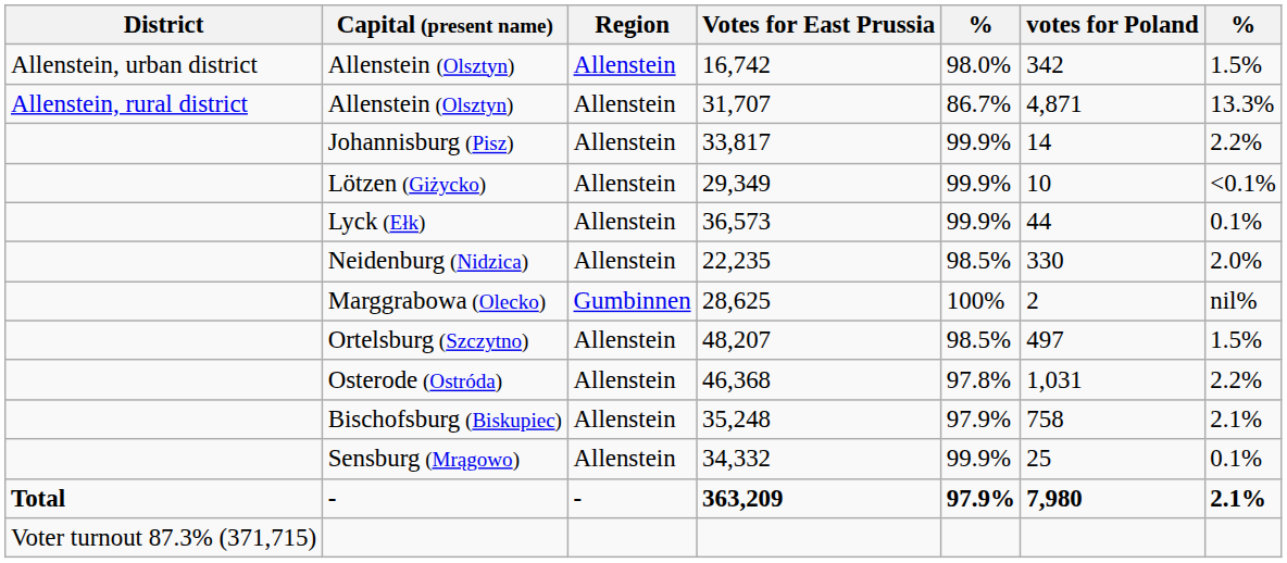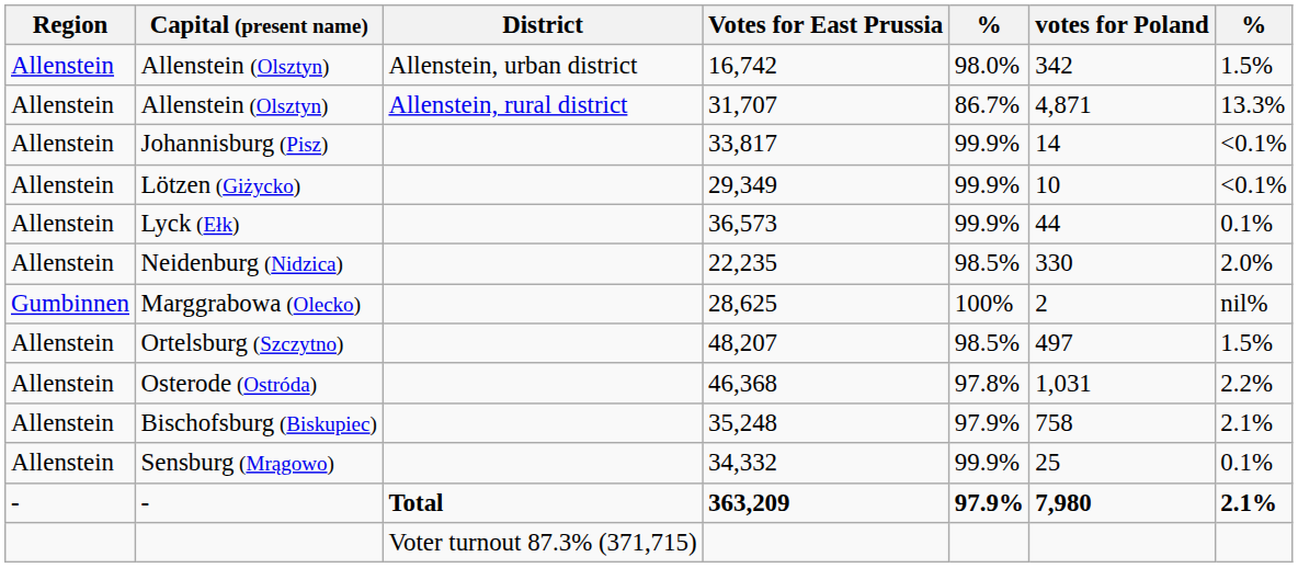 <table class="wikitable sortable">
 <tr style="width:80px">
+<th>Region</th>
+<th>Capital<small> (present name)</small></th>
 <th>District</th>
-<th>Capital<small> (present name)</small></th>
-<th>Region</th>
 <th>Votes for East Prussia</th>
 <th>%</th>
 <th>votes for Poland</th>
 <th>%</th>
 </tr>
 <tr>
+<td><a href='#'>Allenstein</a></td>
+<td>Allenstein <small>(<a href='#'>Olsztyn</a>)</small></td>
 <td>Allenstein, urban district</td>
-<td>Allenstein <small>(<a href='#'>Olsztyn</a>)</small></td>
-<td><a href='#'>Allenstein</a></td>
 <td>16,742</td>
 <td>98.0%</td>
 <td>342</td>
 <td>1.5%</td>
 </tr>
 <tr>
+<td>Allenstein</td>
+<td>Allenstein<small> (<a href='#'>Olsztyn</a>)</small></td>
 <td><a href='#'>Allenstein, rural district</a></td>
-<td>Allenstein<small> (<a href='#'>Olsztyn</a>)</small></td>
-<td>Allenstein</td>
 <td>31,707</td>
 <td>86.7%</td>
 <td>4,871</td>
 <td>13.3%</td>
 </tr>
 <tr>
+<td>Allenstein</td>
+<td>Johannisburg<small> (<a href='#'>Pisz</a>)</small></td>
 <td></td>
-<td>Johannisburg<small> (<a href='#'>Pisz</a>)</small></td>
-<td>Allenstein</td>
 <td>33,817</td>
 <td>99.9%</td>
 <td>14</td>
-<td>2.2%</td>
+<td><0.1%</td>
 </tr>
 <tr>
+<td>Allenstein</td>
+<td>Lötzen<small> (<a href='#'>Giżycko</a>)</small></td>
 <td></td>
-<td>Lötzen<small> (<a href='#'>Giżycko</a>)</small></td>
-<td>Allenstein</td>
 <td>29,349</td>
 <td>99.9%</td>
 <td>10</td>
 <td><0.1%</td>
 </tr>
 <tr>
+<td>Allenstein</td>
+<td>Lyck<small> (<a href='#'>Ełk</a>)</small></td>
 <td></td>
-<td>Lyck<small> (<a href='#'>Ełk</a>)</small></td>
-<td>Allenstein</td>
 <td>36,573</td>
 <td>99.9%</td>
 <td>44</td>
 <td>0.1%</td>
 </tr>
 <tr>
+<td>Allenstein</td>
+<td>Neidenburg<small> (<a href='#'>Nidzica</a>)</small></td>
 <td></td>
-<td>Neidenburg<small> (<a href='#'>Nidzica</a>)</small></td>
-<td>Allenstein</td>
 <td>22,235</td>
 <td>98.5%</td>
 <td>330</td>
 <td>2.0%</td>
 </tr>
 <tr>
+<td><a href='#'>Gumbinnen</a></td>
+<td>Marggrabowa<small> (<a href='#'>Olecko</a>)</small></td>
 <td></td>
-<td>Marggrabowa<small> (<a href='#'>Olecko</a>)</small></td>
-<td><a href='#'>Gumbinnen</a></td>
 <td>28,625</td>
 <td>100%</td>
 <td>2</td>
 <td>nil%</td>
 </tr>
 <tr>
+<td>Allenstein</td>
+<td>Ortelsburg<small> (<a href='#'>Szczytno</a>)</small></td>
 <td></td>
-<td>Ortelsburg<small> (<a href='#'>Szczytno</a>)</small></td>
-<td>Allenstein</td>
 <td>48,207</td>
 <td>98.5%</td>
 <td>497</td>
 <td>1.5%</td>
 </tr>
 <tr>
+<td>Allenstein</td>
+<td>Osterode<small> (<a href='#'>Ostróda</a>)</small></td>
 <td></td>
-<td>Osterode<small> (<a href='#'>Ostróda</a>)</small></td>
-<td>Allenstein</td>
 <td>46,368</td>
 <td>97.8%</td>
 <td>1,031</td>
 <td>2.2%</td>
 </tr>
 <tr>
+<td>Allenstein</td>
+<td>Bischofsburg<small> (<a href='#'>Biskupiec</a>)</small></td>
 <td></td>
-<td>Bischofsburg<small> (<a href='#'>Biskupiec</a>)</small></td>
-<td>Allenstein</td>
 <td>35,248</td>
 <td>97.9%</td>
 <td>758</td>
 <td>2.1%</td>
 </tr>
 <tr>
+<td>Allenstein</td>
+<td>Sensburg<small> (<a href='#'>Mrągowo</a>)</small></td>
 <td></td>
-<td>Sensburg<small> (<a href='#'>Mrągowo</a>)</small></td>
-<td>Allenstein</td>
 <td>34,332</td>
 <td>99.9%</td>
 <td>25</td>
 <td>0.1%</td>
 </tr>
 <tr>
-<td><strong>Total</strong></td>
 <td><strong>-</strong></td>
 <td><strong>-</strong></td>
+<td><strong>Total</strong></td>
 <td><strong>363,209</strong></td>
 <td><strong>97.9%</strong></td>
 <td><strong>7,980</strong></td>
 <td><strong>2.1%</strong></td>
 </tr>
 <tr>
-<td>Voter turnout   87.3% (371,715)</td>
 <td></td>
 <td></td>
+<td>Voter turnout   87.3% (371,715)</td>
 <td></td>
 <td></td>
 <td></td>
 <td></td>
 </tr>
 </table>
